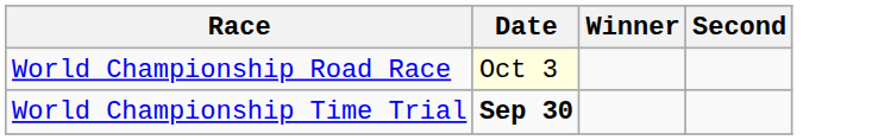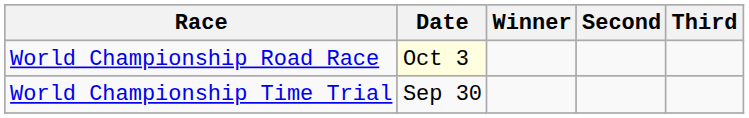 <table class="wikitable">
 <tr>
 <th>Race</th>
 <th>Date</th>
 <th>Winner</th>
 <th>Second</th>
+<th>Third</th>
 </tr>
 <tr>
 <td><a href='#'>World Championship Road Race</a></td>
 <td style="background: lightyellow;">Oct 3</td>
 <td></td>
 <td></td>
+<td></td>
 </tr>
 <tr>
 <td><a href='#'>World Championship Time Trial</a></td>
-<td><strong>Sep 30</strong></td>
+<td>Sep 30</td>
+<td></td>
 <td></td>
 <td></td>
 </tr>
 </table>
